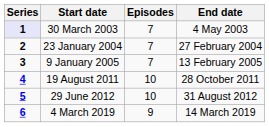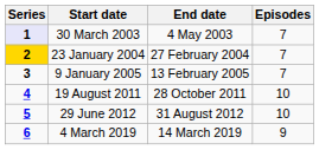 <table class="wikitable" style="text-align:center;">
 <tr>
 <th>Series</th>
 <th>Start date</th>
+<th>End date</th>
 <th>Episodes</th>
-<th>End date</th>
 </tr>
 <tr>
 <td style="background: lavender;"><strong>1</strong></td>
 <td>30 March 2003</td>
+<td>4 May 2003</td>
 <td>7</td>
-<td>4 May 2003</td>
 </tr>
 <tr>
-<td><strong>2</strong></td>
+<td style="background: gold;"><strong>2</strong></td>
 <td>23 January 2004</td>
+<td>27 February 2004</td>
 <td>7</td>
-<td>27 February 2004</td>
 </tr>
 <tr>
 <td><strong>3</strong></td>
 <td>9 January 2005</td>
+<td>13 February 2005</td>
 <td>7</td>
-<td>13 February 2005</td>
 </tr>
 <tr>
 <td><strong><a href='#'>4</a></strong></td>
 <td>19 August 2011</td>
+<td>28 October 2011</td>
 <td>10</td>
-<td>28 October 2011</td>
 </tr>
 <tr>
 <td><strong><a href='#'>5</a></strong></td>
 <td>29 June 2012</td>
+<td>31 August 2012</td>
 <td>10</td>
-<td>31 August 2012</td>
 </tr>
 <tr>
 <td><strong><a href='#'>6</a></strong></td>
 <td>4 March 2019</td>
+<td>14 March 2019</td>
 <td>9</td>
-<td>14 March 2019</td>
 </tr>
 </table>
